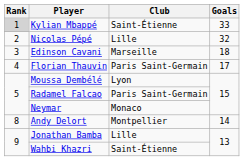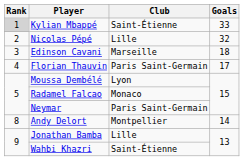 <table class="wikitable" style="text-align:center">
 <tr>
 <th>Rank</th>
 <th>Player</th>
 <th>Club</th>
 <th>Goals</th>
 </tr>
 <tr>
 <td style="background: lightgrey;">1</td>
 <td align="left"> <a href='#'>Kylian Mbappé</a></td>
 <td align="left">Saint-Étienne</td>
 <td>33</td>
 </tr>
 <tr>
 <td>2</td>
 <td align="left"> <a href='#'>Nicolas Pépé</a></td>
 <td align="left">Lille</td>
 <td>32</td>
 </tr>
 <tr>
 <td>3</td>
 <td align="left"> <a href='#'>Edinson Cavani</a></td>
 <td align="left">Marseille</td>
 <td>18</td>
 </tr>
 <tr>
 <td>4</td>
 <td align="left"> <a href='#'>Florian Thauvin</a></td>
 <td align="left">Paris Saint-Germain</td>
 <td>17</td>
 </tr>
 <tr>
 <td rowspan=3>5</td>
 <td align="left"> <a href='#'>Moussa Dembélé</a></td>
 <td align="left">Lyon</td>
 <td rowspan=3>15</td>
 </tr>
 <tr>
 <td align="left"> <a href='#'>Radamel Falcao</a></td>
-<td align="left">Paris Saint-Germain</td>
+<td align="left">Monaco</td>
 </tr>
 <tr>
 <td align="left"> <a href='#'>Neymar</a></td>
-<td align="left">Monaco</td>
+<td align="left">Paris Saint-Germain</td>
 </tr>
 <tr>
 <td>8</td>
 <td align="left"> <a href='#'>Andy Delort</a></td>
 <td align="left">Montpellier</td>
 <td>14</td>
 </tr>
 <tr>
 <td rowspan=2>9</td>
 <td align="left"> <a href='#'>Jonathan Bamba</a></td>
 <td align="left">Lille</td>
 <td rowspan=2>13</td>
 </tr>
 <tr>
 <td align="left"> <a href='#'>Wahbi Khazri</a></td>
 <td align="left">Saint-Étienne</td>
 </tr>
 </table>
